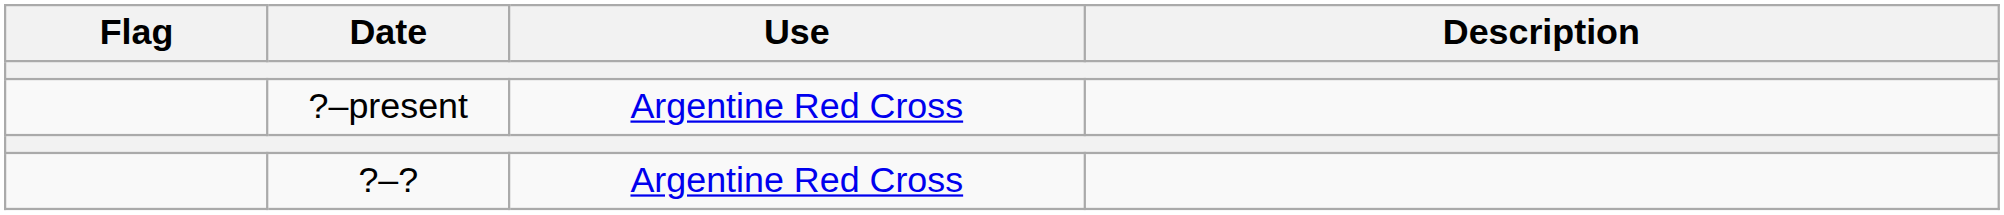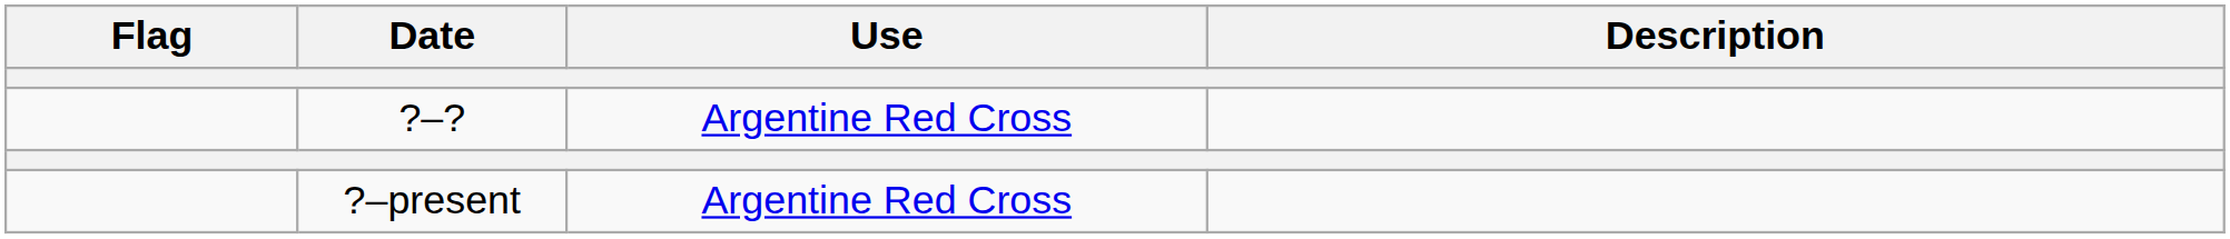 <table class="wikitable" style="background:#f9f9f9; text-align:center">
 <tr>
 <th width="110">Flag</th>
 <th width="100">Date</th>
 <th width="250">Use</th>
 <th width="400">Description</th>
 </tr>
 <tr>
 <th colspan="4"></th>
 </tr>
 <tr>
 <td></td>
-<td>?–present</td>
+<td>?–?</td>
 <td><a href='#'>Argentine Red Cross</a></td>
 <td></td>
 </tr>
 <tr>
 <th colspan="4"></th>
 </tr>
 <tr>
 <td></td>
-<td>?–?</td>
+<td>?–present</td>
 <td><a href='#'>Argentine Red Cross</a></td>
 <td></td>
 </tr>
 </table>
